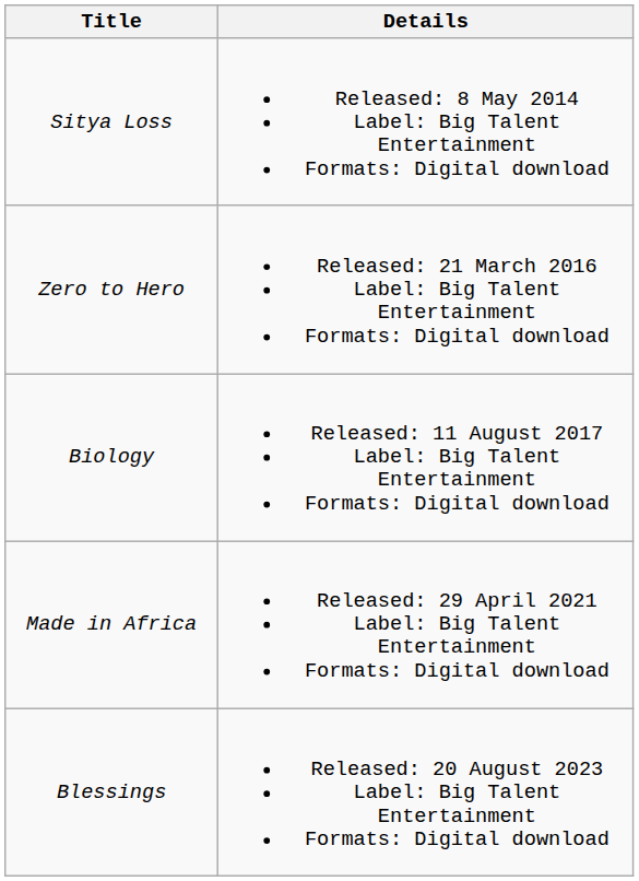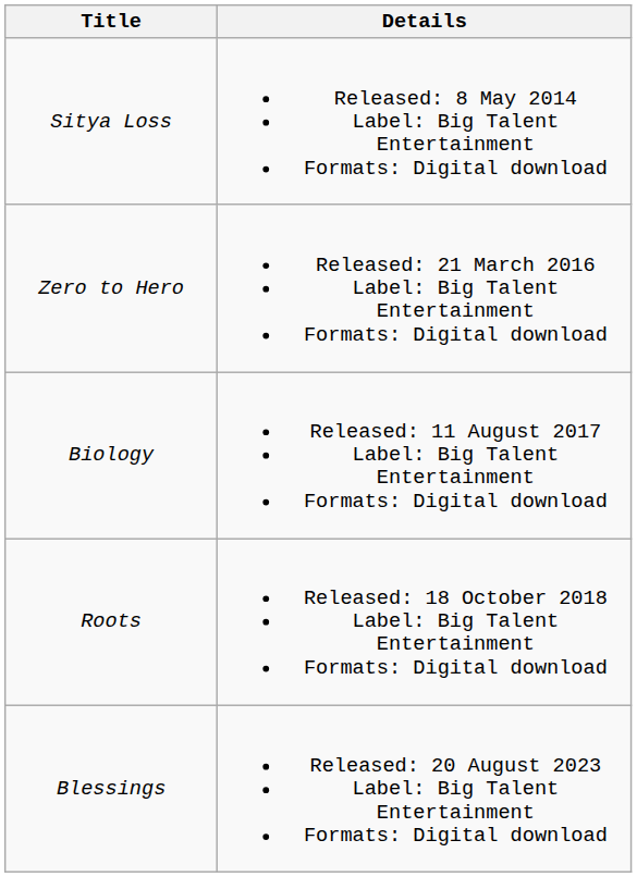 <table class="wikitable sortable plainrowheaders" style="text-align:center">
 <tr>
 <th scope="col" style="width:10em">Title</th>
 <th scope="col" style="width:20em">Details</th>
 </tr>
 <tr>
 <td><em>Sitya Loss</em></td>
 <td><br><ul><li>Released: 8 May 2014</li><li>Label: Big Talent Entertainment</li><li>Formats: Digital download</li></ul></td>
 </tr>
 <tr>
 <td><em>Zero to Hero</em></td>
 <td><br><ul><li>Released: 21 March 2016</li><li>Label: Big Talent Entertainment</li><li>Formats: Digital download</li></ul></td>
 </tr>
 <tr>
 <td><em>Biology</em></td>
 <td><br><ul><li>Released: 11 August 2017</li><li>Label: Big Talent Entertainment</li><li>Formats: Digital download</li></ul></td>
 </tr>
 <tr>
-<td><em>Made in Africa</em></td>
-<td><br><ul><li>Released: 29 April 2021</li><li>Label: Big Talent Entertainment</li><li>Formats: Digital download</li></ul></td>
+<td><em>Roots</em></td>
+<td><br><ul><li>Released: 18 October 2018</li><li>Label: Big Talent Entertainment</li><li>Formats: Digital download</li></ul></td>
 </tr>
 <tr>
 <td><em>Blessings</em></td>
 <td><br><ul><li>Released: 20 August 2023</li><li>Label: Big Talent Entertainment</li><li>Formats: Digital download</li></ul></td>
 </tr>
 </table>
